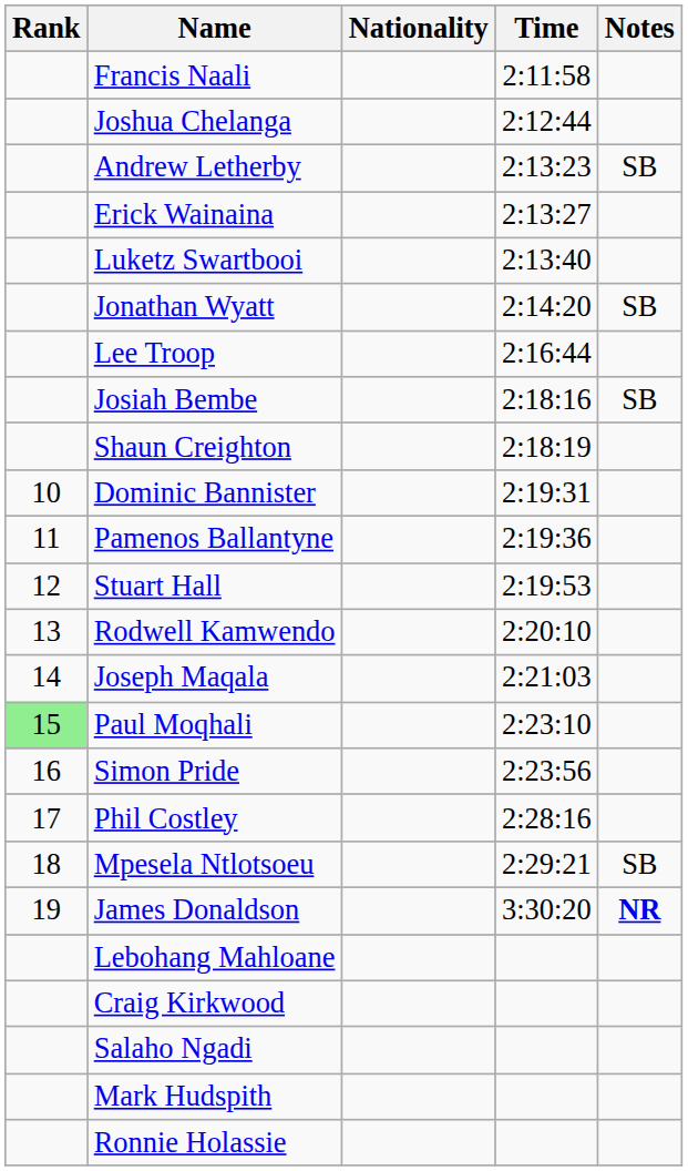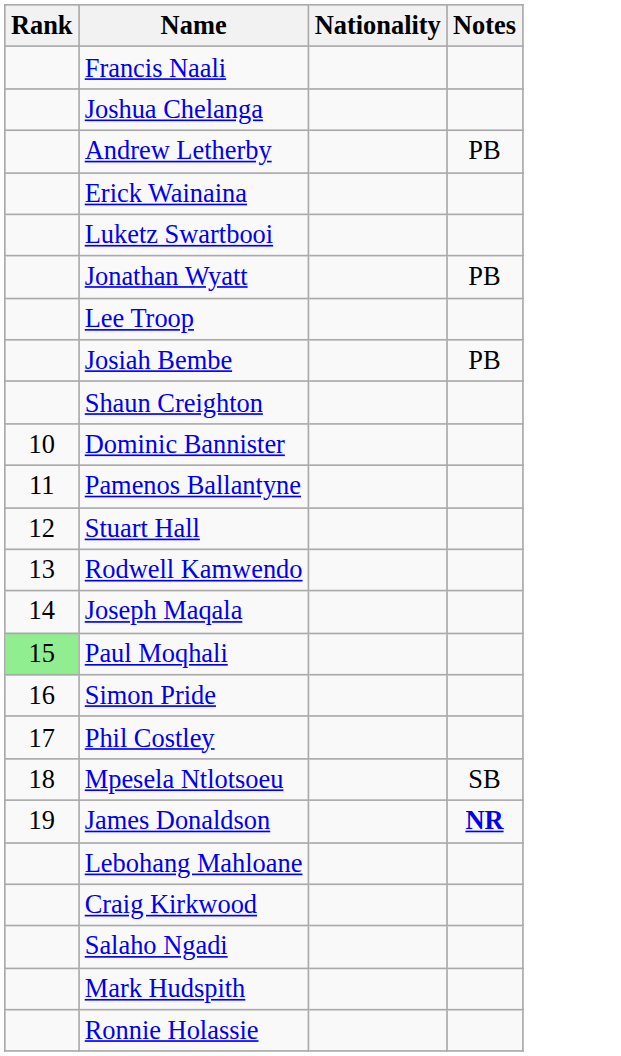 <table class="wikitable sortable" style="text-align:center">
 <tr>
 <th>Rank</th>
 <th>Name</th>
 <th>Nationality</th>
-<th>Time</th>
 <th>Notes</th>
 </tr>
 <tr>
 <td></td>
 <td align=left><a href='#'>Francis Naali</a></td>
 <td align=left></td>
-<td>2:11:58</td>
 <td></td>
 </tr>
 <tr>
 <td></td>
 <td align=left><a href='#'>Joshua Chelanga</a></td>
 <td align=left></td>
-<td>2:12:44</td>
 <td></td>
 </tr>
 <tr>
 <td></td>
 <td align=left><a href='#'>Andrew Letherby</a></td>
 <td align=left></td>
-<td>2:13:23</td>
-<td>SB</td>
+<td>PB</td>
 </tr>
 <tr>
 <td></td>
 <td align=left><a href='#'>Erick Wainaina</a></td>
 <td align=left></td>
-<td>2:13:27</td>
 <td></td>
 </tr>
 <tr>
 <td></td>
 <td align=left><a href='#'>Luketz Swartbooi</a></td>
 <td align=left></td>
-<td>2:13:40</td>
 <td></td>
 </tr>
 <tr>
 <td></td>
 <td align=left><a href='#'>Jonathan Wyatt</a></td>
 <td align=left></td>
-<td>2:14:20</td>
-<td>SB</td>
+<td>PB</td>
 </tr>
 <tr>
 <td></td>
 <td align=left><a href='#'>Lee Troop</a></td>
 <td align=left></td>
-<td>2:16:44</td>
 <td></td>
 </tr>
 <tr>
 <td></td>
 <td align=left><a href='#'>Josiah Bembe</a></td>
 <td align=left></td>
-<td>2:18:16</td>
-<td>SB</td>
+<td>PB</td>
 </tr>
 <tr>
 <td></td>
 <td align=left><a href='#'>Shaun Creighton</a></td>
 <td align=left></td>
-<td>2:18:19</td>
 <td></td>
 </tr>
 <tr>
 <td>10</td>
 <td align=left><a href='#'>Dominic Bannister</a></td>
 <td align=left></td>
-<td>2:19:31</td>
 <td></td>
 </tr>
 <tr>
 <td>11</td>
 <td align=left><a href='#'>Pamenos Ballantyne</a></td>
 <td align=left></td>
-<td>2:19:36</td>
 <td></td>
 </tr>
 <tr>
 <td>12</td>
 <td align=left><a href='#'>Stuart Hall</a></td>
 <td align=left></td>
-<td>2:19:53</td>
 <td></td>
 </tr>
 <tr>
 <td>13</td>
 <td align=left><a href='#'>Rodwell Kamwendo</a></td>
 <td align=left></td>
-<td>2:20:10</td>
 <td></td>
 </tr>
 <tr>
 <td>14</td>
 <td align=left><a href='#'>Joseph Maqala</a></td>
 <td align=left></td>
-<td>2:21:03</td>
 <td></td>
 </tr>
 <tr>
 <td style="background: lightgreen;">15</td>
 <td align=left><a href='#'>Paul Moqhali</a></td>
 <td align=left></td>
-<td>2:23:10</td>
 <td></td>
 </tr>
 <tr>
 <td>16</td>
 <td align=left><a href='#'>Simon Pride</a></td>
 <td align=left></td>
-<td>2:23:56</td>
 <td></td>
 </tr>
 <tr>
 <td>17</td>
 <td align=left><a href='#'>Phil Costley</a></td>
 <td align=left></td>
-<td>2:28:16</td>
 <td></td>
 </tr>
 <tr>
 <td>18</td>
 <td align=left><a href='#'>Mpesela Ntlotsoeu</a></td>
 <td align=left></td>
-<td>2:29:21</td>
 <td>SB</td>
 </tr>
 <tr>
 <td>19</td>
 <td align=left><a href='#'>James Donaldson</a></td>
 <td align=left></td>
-<td>3:30:20</td>
 <td><strong><a href='#'>NR</a></strong></td>
 </tr>
 <tr>
 <td></td>
 <td align=left><a href='#'>Lebohang Mahloane</a></td>
 <td align=left></td>
 <td></td>
-<td></td>
 </tr>
 <tr>
 <td></td>
 <td align=left><a href='#'>Craig Kirkwood</a></td>
 <td align=left></td>
-<td></td>
 <td></td>
 </tr>
 <tr>
 <td></td>
 <td align=left><a href='#'>Salaho Ngadi</a></td>
 <td align=left></td>
 <td></td>
-<td></td>
 </tr>
 <tr>
 <td></td>
 <td align=left><a href='#'>Mark Hudspith</a></td>
 <td align=left></td>
-<td></td>
 <td></td>
 </tr>
 <tr>
 <td></td>
 <td align=left><a href='#'>Ronnie Holassie</a></td>
 <td align=left></td>
 <td></td>
-<td></td>
 </tr>
 </table>
